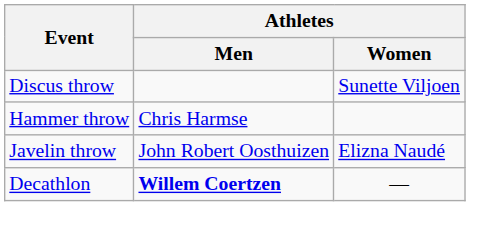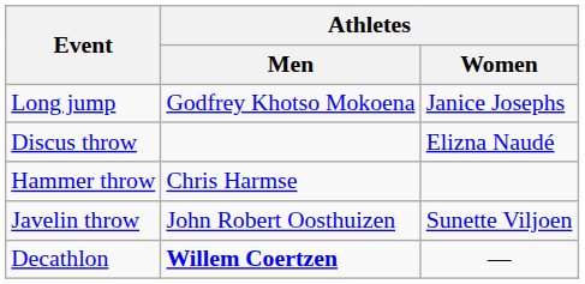 <table class=wikitable style="font-size:90%">
 <tr>
 <th rowspan=2>Event</th>
 <th colspan=2>Athletes</th>
 </tr>
 <tr>
 <th>Men</th>
 <th>Women</th>
 </tr>
 <tr>
+<td><a href='#'>Long jump</a></td>
+<td><a href='#'>Godfrey Khotso Mokoena</a></td>
+<td><a href='#'>Janice Josephs</a></td>
+</tr>
+<tr>
 <td><a href='#'>Discus throw</a></td>
 <td></td>
-<td><a href='#'>Sunette Viljoen</a></td>
+<td><a href='#'>Elizna Naudé</a></td>
 </tr>
 <tr>
 <td><a href='#'>Hammer throw</a></td>
 <td><a href='#'>Chris Harmse</a></td>
 <td></td>
 </tr>
 <tr>
 <td><a href='#'>Javelin throw</a></td>
 <td><a href='#'>John Robert Oosthuizen</a></td>
-<td><a href='#'>Elizna Naudé</a></td>
+<td><a href='#'>Sunette Viljoen</a></td>
 </tr>
 <tr>
 <td><a href='#'>Decathlon</a></td>
 <td><strong><a href='#'>Willem Coertzen</a></strong></td>
 <td align=center>—</td>
 </tr>
 </table>
